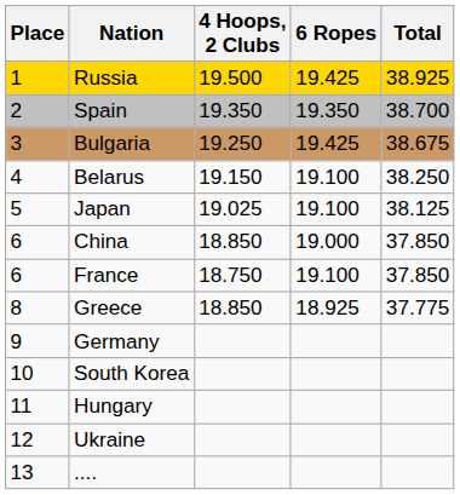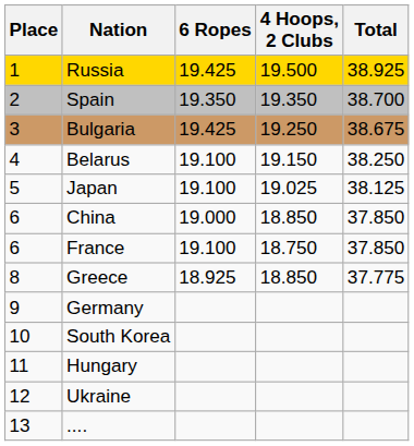 <table class="wikitable">
 <tr>
 <th>Place</th>
 <th>Nation</th>
+<th>6 Ropes</th>
 <th>4 Hoops,<br> 2 Clubs</th>
-<th>6 Ropes</th>
 <th>Total</th>
 </tr>
 <tr bgcolor=gold>
 <td>1</td>
 <td> Russia</td>
+<td>19.425</td>
 <td>19.500</td>
-<td>19.425</td>
 <td>38.925</td>
 </tr>
 <tr bgcolor=silver>
 <td>2</td>
 <td> Spain</td>
 <td>19.350</td>
 <td>19.350</td>
 <td>38.700</td>
 </tr>
 <tr bgcolor=cc9966>
 <td>3</td>
 <td> Bulgaria</td>
+<td>19.425</td>
 <td>19.250</td>
-<td>19.425</td>
 <td>38.675</td>
 </tr>
 <tr>
 <td>4</td>
 <td> Belarus</td>
+<td>19.100</td>
 <td>19.150</td>
-<td>19.100</td>
 <td>38.250</td>
 </tr>
 <tr>
 <td>5</td>
 <td> Japan</td>
+<td>19.100</td>
 <td>19.025</td>
-<td>19.100</td>
 <td>38.125</td>
 </tr>
 <tr>
 <td>6</td>
 <td> China</td>
+<td>19.000</td>
 <td>18.850</td>
-<td>19.000</td>
 <td>37.850</td>
 </tr>
 <tr>
 <td>6</td>
 <td> France</td>
+<td>19.100</td>
 <td>18.750</td>
-<td>19.100</td>
 <td>37.850</td>
 </tr>
 <tr>
 <td>8</td>
 <td> Greece</td>
+<td>18.925</td>
 <td>18.850</td>
-<td>18.925</td>
 <td>37.775</td>
 </tr>
 <tr>
 <td>9</td>
 <td> Germany</td>
 <td></td>
 <td></td>
 <td></td>
 </tr>
 <tr>
 <td>10</td>
 <td> South Korea</td>
 <td></td>
 <td></td>
 <td></td>
 </tr>
 <tr>
 <td>11</td>
 <td> Hungary</td>
 <td></td>
 <td></td>
 <td></td>
 </tr>
 <tr>
 <td>12</td>
 <td> Ukraine</td>
 <td></td>
 <td></td>
 <td></td>
 </tr>
 <tr>
 <td>13</td>
 <td>....</td>
 <td></td>
 <td></td>
 <td></td>
 </tr>
 </table>
